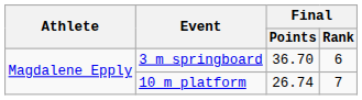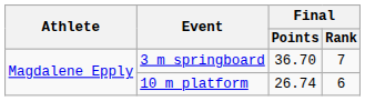 <table class="wikitable" style="font-size:90%;">
 <tr>
 <th rowspan=2>Athlete</th>
 <th rowspan=2>Event</th>
 <th colspan=2>Final</th>
 </tr>
 <tr style="font-size:95%">
 <th>Points</th>
 <th>Rank</th>
 </tr>
 <tr align=center>
 <td align=left rowspan=2><a href='#'>Magdalene Epply</a></td>
 <td align=left><a href='#'>3 m springboard</a></td>
 <td>36.70</td>
-<td>6</td>
+<td>7</td>
 </tr>
 <tr align=center>
 <td align=left><a href='#'>10 m platform</a></td>
 <td>26.74</td>
-<td>7</td>
+<td>6</td>
 </tr>
 </table>
